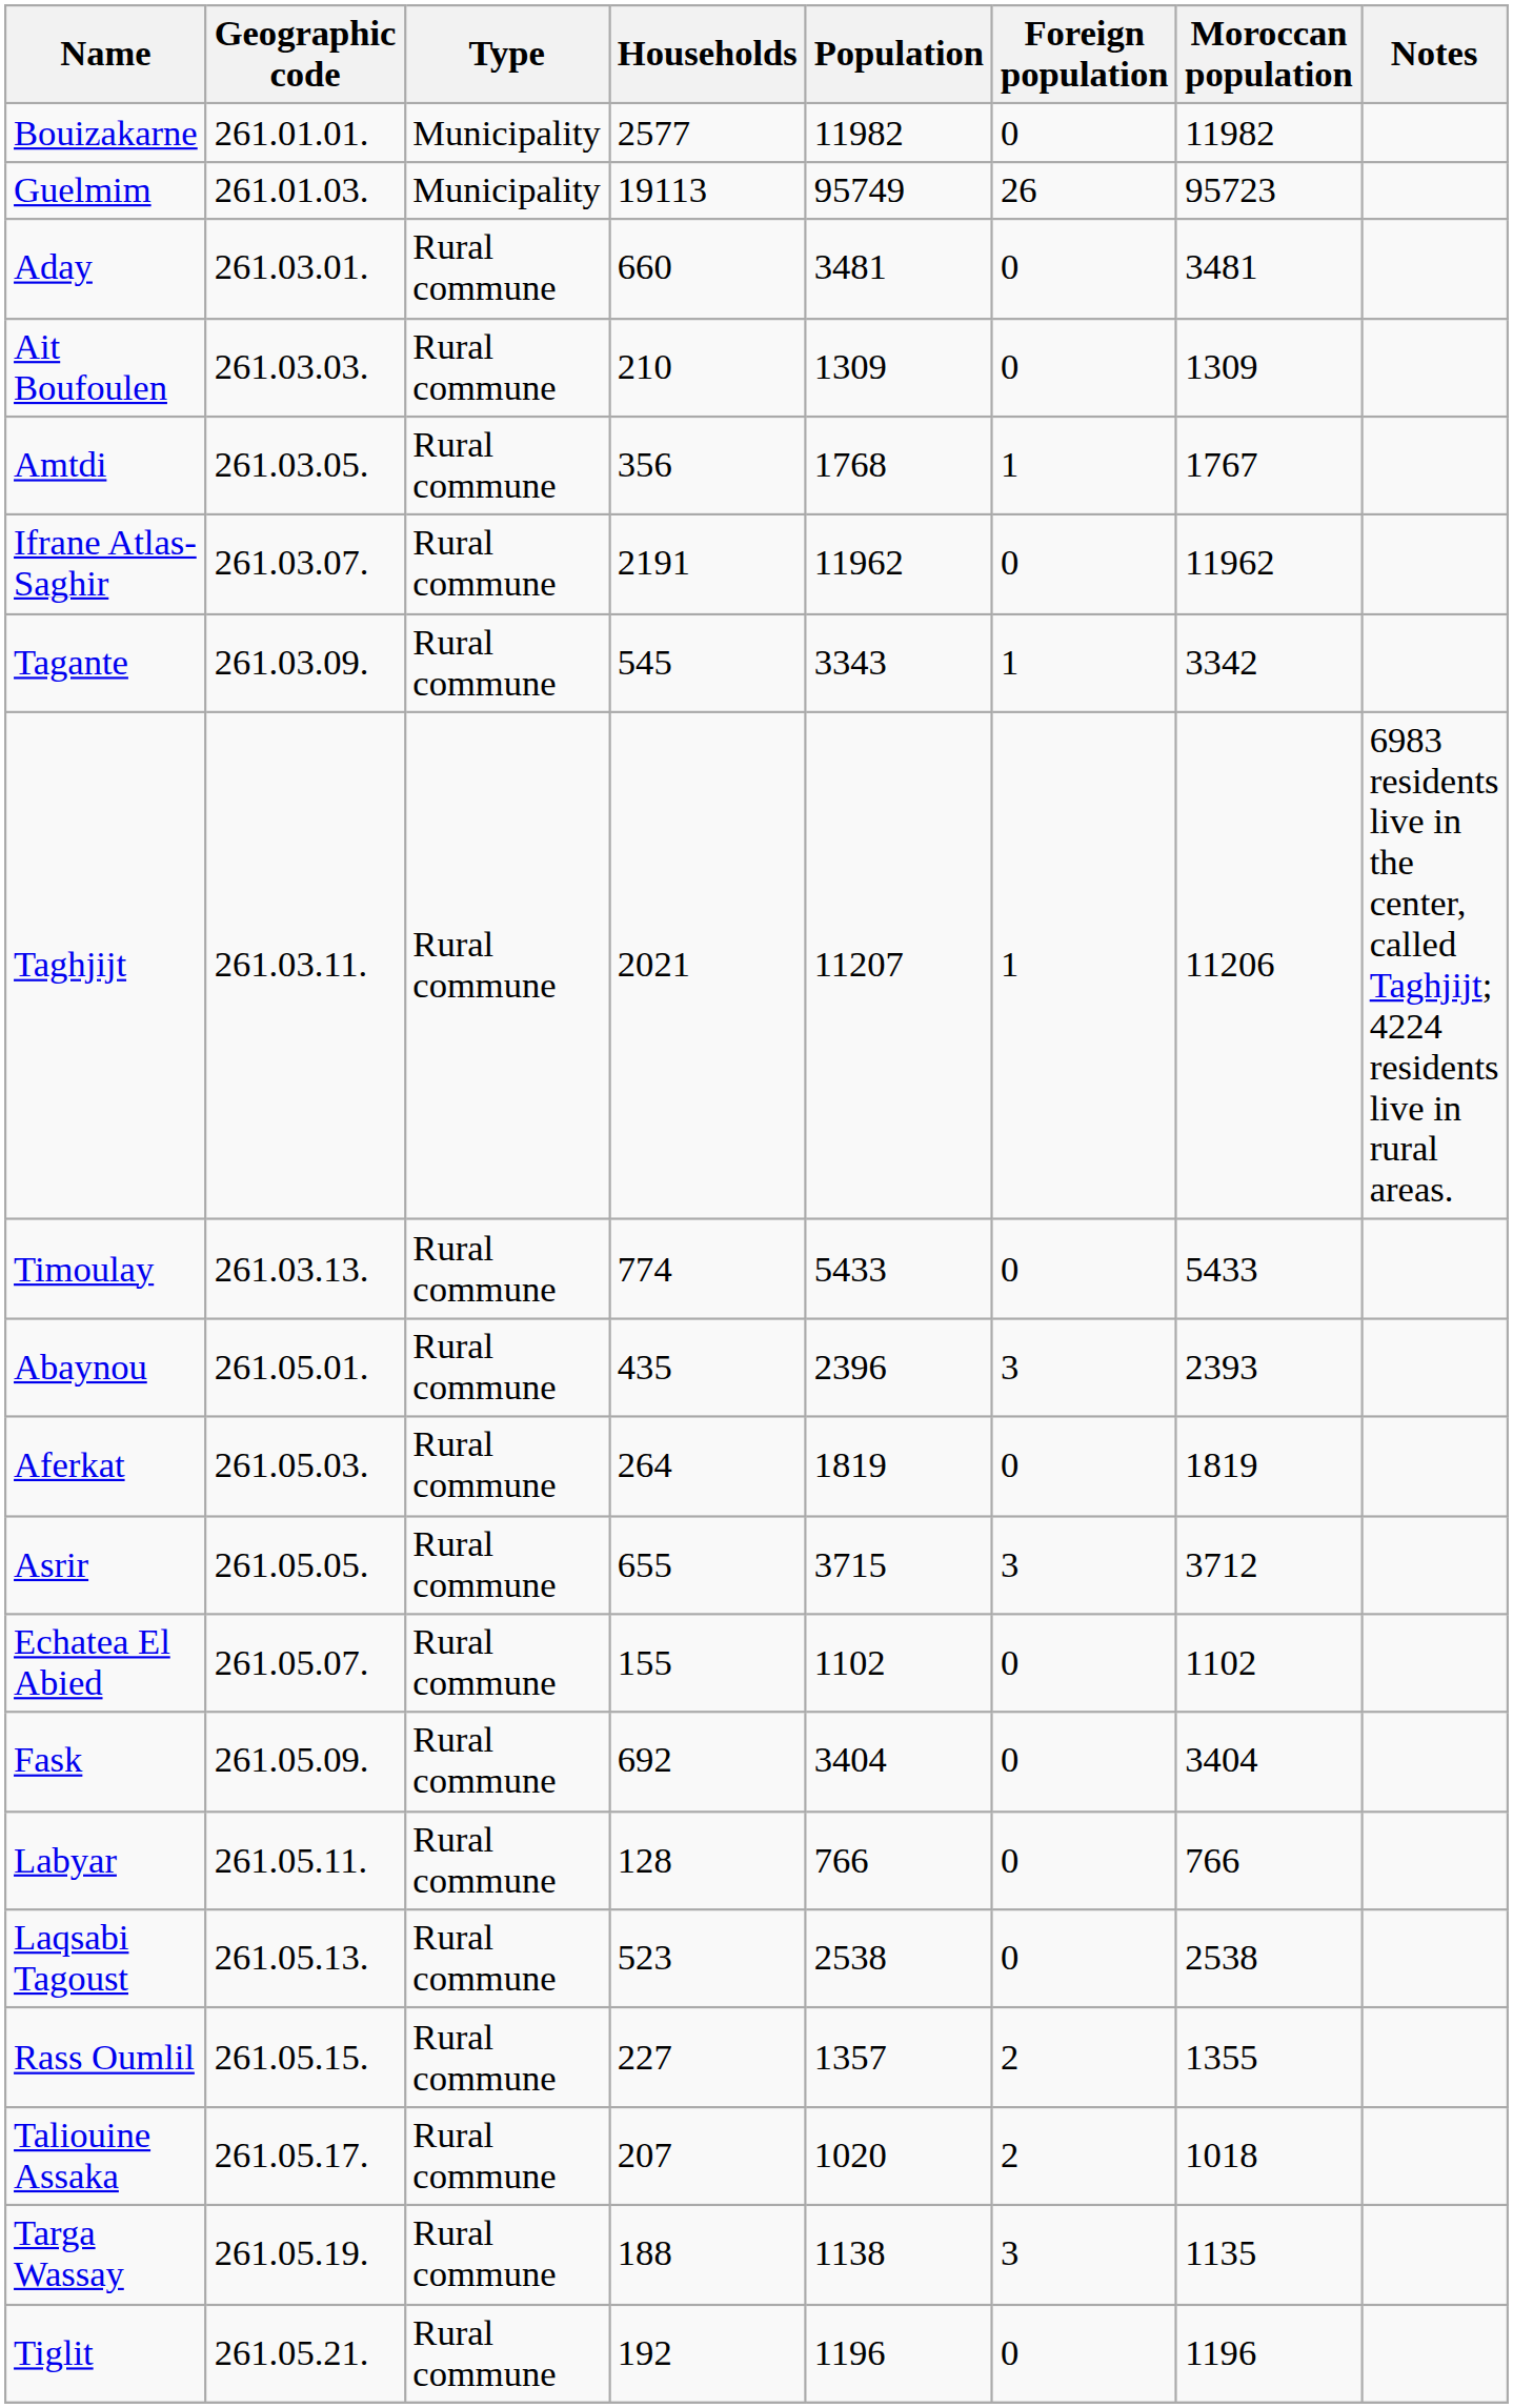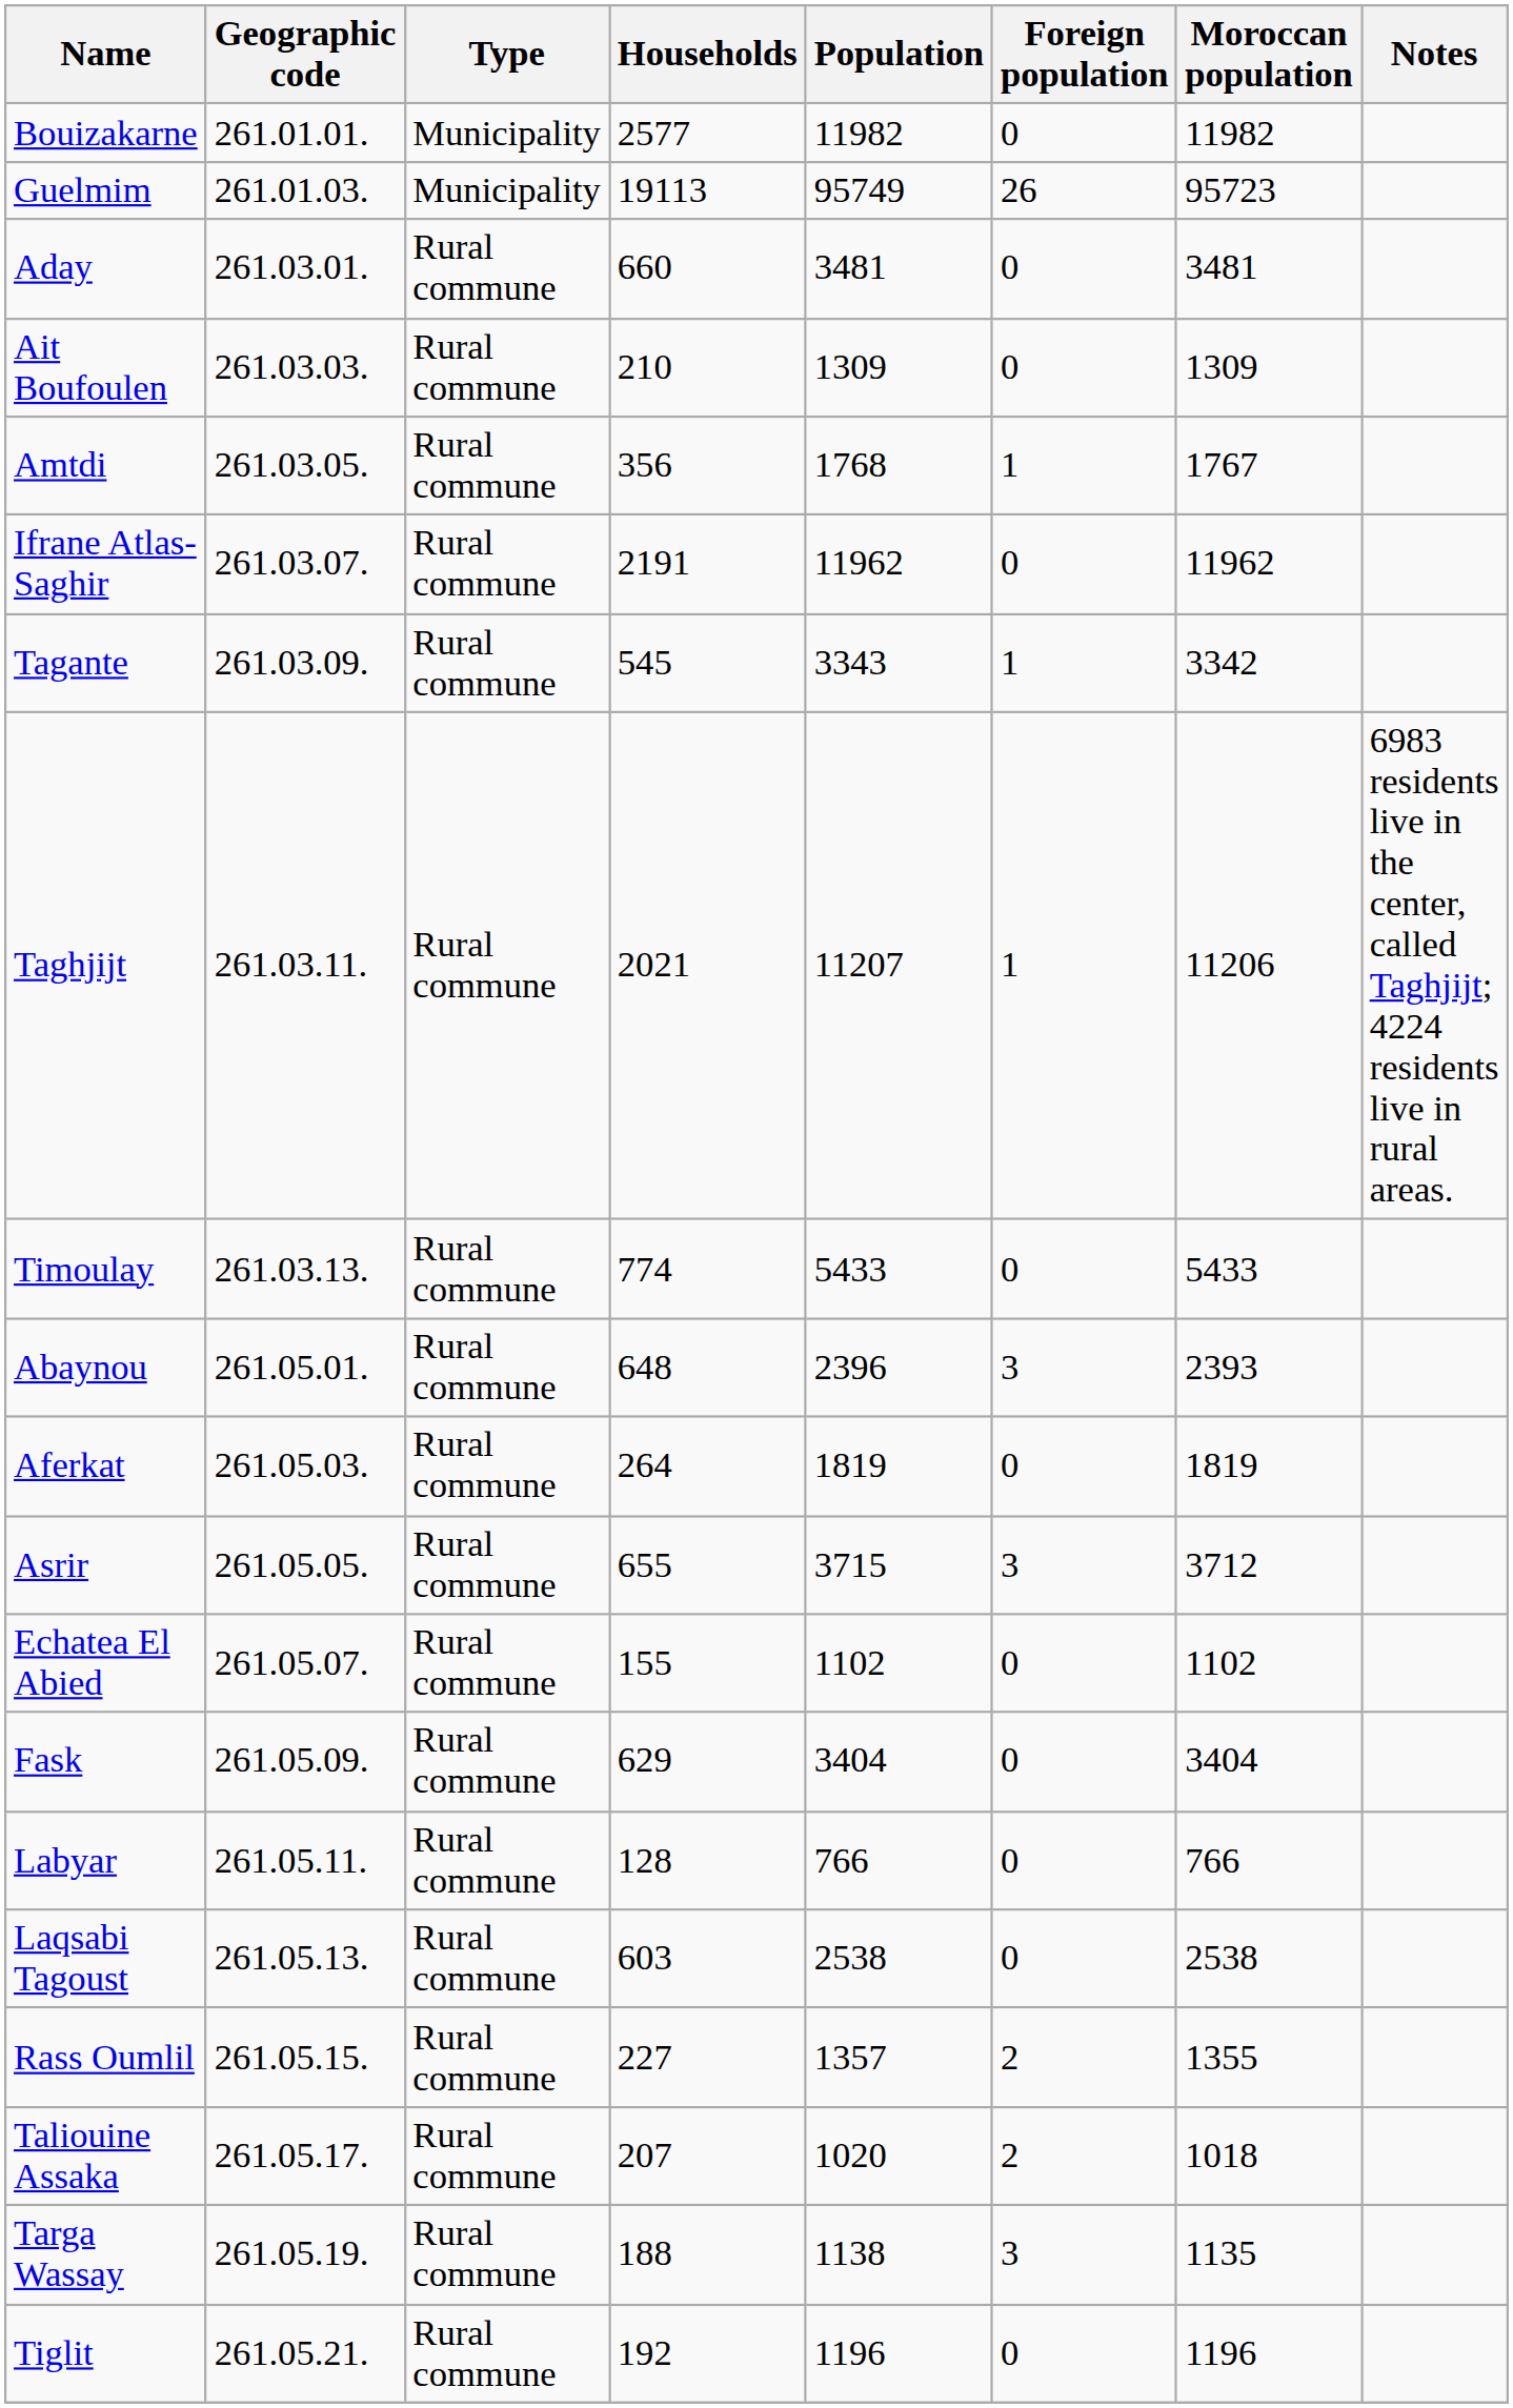 <table class="wikitable sortable">
 <tr>
 <th>Name</th>
 <th>Geographic code</th>
 <th>Type</th>
 <th>Households</th>
 <th>Population</th>
 <th>Foreign population</th>
 <th>Moroccan population</th>
 <th>Notes</th>
 </tr>
 <tr>
 <td><a href='#'>Bouizakarne</a></td>
 <td>261.01.01.</td>
 <td>Municipality</td>
 <td>2577</td>
 <td>11982</td>
 <td>0</td>
 <td>11982</td>
 <td></td>
 </tr>
 <tr>
 <td><a href='#'>Guelmim</a></td>
 <td>261.01.03.</td>
 <td>Municipality</td>
 <td>19113</td>
 <td>95749</td>
 <td>26</td>
 <td>95723</td>
 <td></td>
 </tr>
 <tr>
 <td><a href='#'>Aday</a></td>
 <td>261.03.01.</td>
 <td>Rural commune</td>
 <td>660</td>
 <td>3481</td>
 <td>0</td>
 <td>3481</td>
 <td></td>
 </tr>
 <tr>
 <td><a href='#'>Ait Boufoulen</a></td>
 <td>261.03.03.</td>
 <td>Rural commune</td>
 <td>210</td>
 <td>1309</td>
 <td>0</td>
 <td>1309</td>
 <td></td>
 </tr>
 <tr>
 <td><a href='#'>Amtdi</a></td>
 <td>261.03.05.</td>
 <td>Rural commune</td>
 <td>356</td>
 <td>1768</td>
 <td>1</td>
 <td>1767</td>
 <td></td>
 </tr>
 <tr>
 <td><a href='#'>Ifrane Atlas-Saghir</a></td>
 <td>261.03.07.</td>
 <td>Rural commune</td>
 <td>2191</td>
 <td>11962</td>
 <td>0</td>
 <td>11962</td>
 <td></td>
 </tr>
 <tr>
 <td><a href='#'>Tagante</a></td>
 <td>261.03.09.</td>
 <td>Rural commune</td>
 <td>545</td>
 <td>3343</td>
 <td>1</td>
 <td>3342</td>
 <td></td>
 </tr>
 <tr>
 <td><a href='#'>Taghjijt</a></td>
 <td>261.03.11.</td>
 <td>Rural commune</td>
 <td>2021</td>
 <td>11207</td>
 <td>1</td>
 <td>11206</td>
 <td>6983 residents live in the center, called <a href='#'>Taghjijt</a>; 4224 residents live in rural areas.</td>
 </tr>
 <tr>
 <td><a href='#'>Timoulay</a></td>
 <td>261.03.13.</td>
 <td>Rural commune</td>
 <td>774</td>
 <td>5433</td>
 <td>0</td>
 <td>5433</td>
 <td></td>
 </tr>
 <tr>
 <td><a href='#'>Abaynou</a></td>
 <td>261.05.01.</td>
 <td>Rural commune</td>
-<td>435</td>
+<td>648</td>
 <td>2396</td>
 <td>3</td>
 <td>2393</td>
 <td></td>
 </tr>
 <tr>
 <td><a href='#'>Aferkat</a></td>
 <td>261.05.03.</td>
 <td>Rural commune</td>
 <td>264</td>
 <td>1819</td>
 <td>0</td>
 <td>1819</td>
 <td></td>
 </tr>
 <tr>
 <td><a href='#'>Asrir</a></td>
 <td>261.05.05.</td>
 <td>Rural commune</td>
 <td>655</td>
 <td>3715</td>
 <td>3</td>
 <td>3712</td>
 <td></td>
 </tr>
 <tr>
 <td><a href='#'>Echatea El Abied</a></td>
 <td>261.05.07.</td>
 <td>Rural commune</td>
 <td>155</td>
 <td>1102</td>
 <td>0</td>
 <td>1102</td>
 <td></td>
 </tr>
 <tr>
 <td><a href='#'>Fask</a></td>
 <td>261.05.09.</td>
 <td>Rural commune</td>
-<td>692</td>
+<td>629</td>
 <td>3404</td>
 <td>0</td>
 <td>3404</td>
 <td></td>
 </tr>
 <tr>
 <td><a href='#'>Labyar</a></td>
 <td>261.05.11.</td>
 <td>Rural commune</td>
 <td>128</td>
 <td>766</td>
 <td>0</td>
 <td>766</td>
 <td></td>
 </tr>
 <tr>
 <td><a href='#'>Laqsabi Tagoust</a></td>
 <td>261.05.13.</td>
 <td>Rural commune</td>
-<td>523</td>
+<td>603</td>
 <td>2538</td>
 <td>0</td>
 <td>2538</td>
 <td></td>
 </tr>
 <tr>
 <td><a href='#'>Rass Oumlil</a></td>
 <td>261.05.15.</td>
 <td>Rural commune</td>
 <td>227</td>
 <td>1357</td>
 <td>2</td>
 <td>1355</td>
 <td></td>
 </tr>
 <tr>
 <td><a href='#'>Taliouine Assaka</a></td>
 <td>261.05.17.</td>
 <td>Rural commune</td>
 <td>207</td>
 <td>1020</td>
 <td>2</td>
 <td>1018</td>
 <td></td>
 </tr>
 <tr>
 <td><a href='#'>Targa Wassay</a></td>
 <td>261.05.19.</td>
 <td>Rural commune</td>
 <td>188</td>
 <td>1138</td>
 <td>3</td>
 <td>1135</td>
 <td></td>
 </tr>
 <tr>
 <td><a href='#'>Tiglit</a></td>
 <td>261.05.21.</td>
 <td>Rural commune</td>
 <td>192</td>
 <td>1196</td>
 <td>0</td>
 <td>1196</td>
 <td></td>
 </tr>
 <tr>
 </tr>
 </table>
